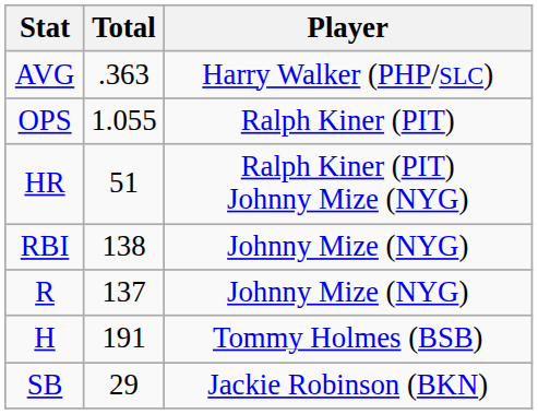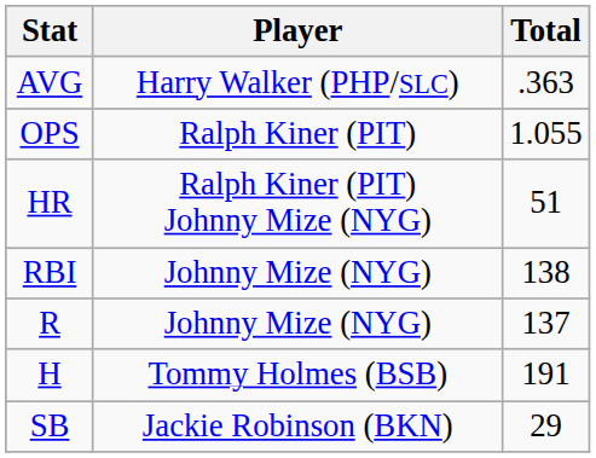 <table class="wikitable" style="text-align:center;">
 <tr>
 <th style="width:15%;">Stat</th>
+<th>Player</th>
 <th style="width:15%;">Total</th>
-<th>Player</th>
 </tr>
 <tr>
 <td><a href='#'>AVG</a></td>
+<td><a href='#'>Harry Walker</a> (<a href='#'>PHP</a>/<small><a href='#'>SLC</a></small>)</td>
 <td>.363</td>
-<td><a href='#'>Harry Walker</a> (<a href='#'>PHP</a>/<small><a href='#'>SLC</a></small>)</td>
 </tr>
 <tr>
 <td><a href='#'>OPS</a></td>
+<td><a href='#'>Ralph Kiner</a> (<a href='#'>PIT</a>)</td>
 <td>1.055</td>
-<td><a href='#'>Ralph Kiner</a> (<a href='#'>PIT</a>)</td>
 </tr>
 <tr>
 <td><a href='#'>HR</a></td>
+<td><a href='#'>Ralph Kiner</a> (<a href='#'>PIT</a>)<br><a href='#'>Johnny Mize</a> (<a href='#'>NYG</a>)</td>
 <td>51</td>
-<td><a href='#'>Ralph Kiner</a> (<a href='#'>PIT</a>)<br><a href='#'>Johnny Mize</a> (<a href='#'>NYG</a>)</td>
 </tr>
 <tr>
 <td><a href='#'>RBI</a></td>
+<td><a href='#'>Johnny Mize</a> (<a href='#'>NYG</a>)</td>
 <td>138</td>
-<td><a href='#'>Johnny Mize</a> (<a href='#'>NYG</a>)</td>
 </tr>
 <tr>
 <td><a href='#'>R</a></td>
+<td><a href='#'>Johnny Mize</a> (<a href='#'>NYG</a>)</td>
 <td>137</td>
-<td><a href='#'>Johnny Mize</a> (<a href='#'>NYG</a>)</td>
 </tr>
 <tr>
 <td><a href='#'>H</a></td>
+<td><a href='#'>Tommy Holmes</a> (<a href='#'>BSB</a>)</td>
 <td>191</td>
-<td><a href='#'>Tommy Holmes</a> (<a href='#'>BSB</a>)</td>
 </tr>
 <tr>
 <td><a href='#'>SB</a></td>
+<td><a href='#'>Jackie Robinson</a> (<a href='#'>BKN</a>)</td>
 <td>29</td>
-<td><a href='#'>Jackie Robinson</a> (<a href='#'>BKN</a>)</td>
 </tr>
 </table>
